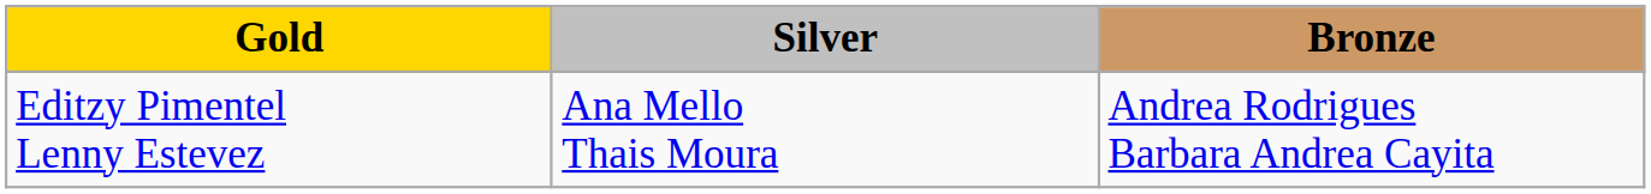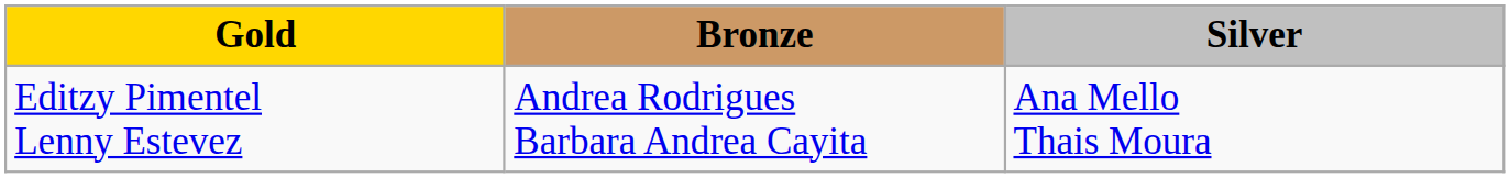 <table class="wikitable" style="text-align:left">
 <tr align="center">
 <td width=200 bgcolor=gold><strong>Gold</strong></td>
+<td width=200 bgcolor=CC9966><strong>Bronze</strong></td>
 <td width=200 bgcolor=silver><strong>Silver</strong></td>
-<td width=200 bgcolor=CC9966><strong>Bronze</strong></td>
 </tr>
 <tr>
 <td><a href='#'>Editzy Pimentel</a><br><a href='#'>Lenny Estevez</a><br><em></em></td>
+<td><a href='#'>Andrea Rodrigues</a><br><a href='#'>Barbara Andrea Cayita</a><br><em></em></td>
 <td><a href='#'>Ana Mello</a><br><a href='#'>Thais Moura</a><br><em></em></td>
-<td><a href='#'>Andrea Rodrigues</a><br><a href='#'>Barbara Andrea Cayita</a><br><em></em></td>
 </tr>
 </table>
